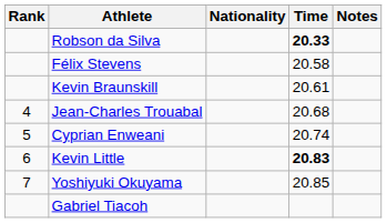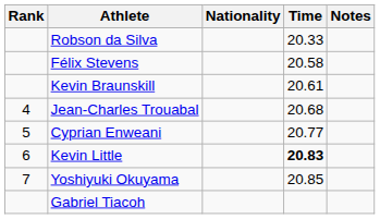 <table class="wikitable sortable" style="text-align:center">
 <tr>
 <th>Rank</th>
 <th>Athlete</th>
 <th>Nationality</th>
 <th>Time</th>
 <th>Notes</th>
 </tr>
 <tr>
 <td></td>
 <td align=left><a href='#'>Robson da Silva</a></td>
 <td align=left></td>
-<td><strong>20.33</strong></td>
+<td>20.33</td>
 <td></td>
 </tr>
 <tr>
 <td></td>
 <td align=left><a href='#'>Félix Stevens</a></td>
 <td align=left></td>
 <td>20.58</td>
 <td></td>
 </tr>
 <tr>
 <td></td>
 <td align=left><a href='#'>Kevin Braunskill</a></td>
 <td align=left></td>
 <td>20.61</td>
 <td></td>
 </tr>
 <tr>
 <td>4</td>
 <td align=left><a href='#'>Jean-Charles Trouabal</a></td>
 <td align=left></td>
 <td>20.68</td>
 <td></td>
 </tr>
 <tr>
 <td>5</td>
 <td align=left><a href='#'>Cyprian Enweani</a></td>
 <td align=left></td>
-<td>20.74</td>
+<td>20.77</td>
 <td></td>
 </tr>
 <tr>
 <td>6</td>
 <td align=left><a href='#'>Kevin Little</a></td>
 <td align=left></td>
 <td><strong>20.83</strong></td>
 <td></td>
 </tr>
 <tr>
 <td>7</td>
 <td align=left><a href='#'>Yoshiyuki Okuyama</a></td>
 <td align=left></td>
 <td>20.85</td>
 <td></td>
 </tr>
 <tr>
 <td></td>
 <td align=left><a href='#'>Gabriel Tiacoh</a></td>
 <td align=left></td>
 <td></td>
 <td></td>
 </tr>
 </table>
